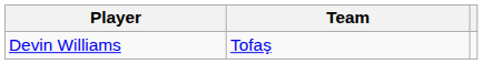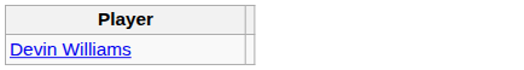 <table class="wikitable" style="text-align: center;">
 <tr>
 <th style="width:200px;">Player</th>
-<th style="width:220px;">Team</th>
 <th></th>
 </tr>
 <tr>
 <td align=left> <a href='#'>Devin Williams</a></td>
-<td align=left> <a href='#'>Tofaş</a></td>
 <td></td>
 </tr>
 </table>
